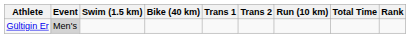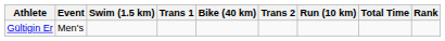 <table class="wikitable" style="font-size:90%">
 <tr>
 <th>Athlete</th>
 <th>Event</th>
 <th>Swim (1.5 km)</th>
+<th>Trans 1</th>
 <th>Bike (40 km)</th>
-<th>Trans 1</th>
 <th>Trans 2</th>
 <th>Run (10 km)</th>
 <th>Total Time</th>
 <th>Rank</th>
 </tr>
 <tr align=center>
 <td align=left><a href='#'>Gültigin Er</a></td>
-<td align=left style="background: lightgrey;">Men's</td>
+<td align=left>Men's</td>
 <td></td>
 <td></td>
 <td></td>
 <td></td>
 <td></td>
 <td></td>
 <td></td>
 </tr>
 </table>
